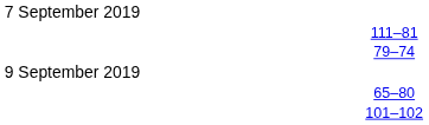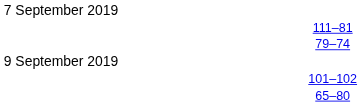 <table style="width:100%;" cellspacing="1">
 <tr>
 <th width=25%></th>
 <th width=2%></th>
 <th width=6%></th>
 <th width=2%></th>
 <th width=25%></th>
 </tr>
 <tr>
 <td>7 September 2019</td>
 </tr>
 <tr style=font-size:90%>
 <td align=right></td>
 <td></td>
 <td align=center><a href='#'>111–81</a></td>
 <td></td>
 <td></td>
 <td></td>
 </tr>
 <tr style=font-size:90%>
 <td align=right></td>
 <td></td>
 <td align=center><a href='#'>79–74</a></td>
 <td></td>
 <td></td>
 <td></td>
 </tr>
 <tr>
 <td>9 September 2019</td>
 </tr>
 <tr style=font-size:90%>
 <td align=right></td>
 <td></td>
-<td align=center><a href='#'>65–80</a></td>
+<td align=center><a href='#'>101–102</a></td>
 <td></td>
 <td></td>
 <td></td>
 </tr>
 <tr style=font-size:90%>
 <td align=right></td>
 <td></td>
-<td align=center><a href='#'>101–102</a></td>
+<td align=center><a href='#'>65–80</a></td>
 <td></td>
 <td></td>
 <td></td>
 </tr>
 </table>
